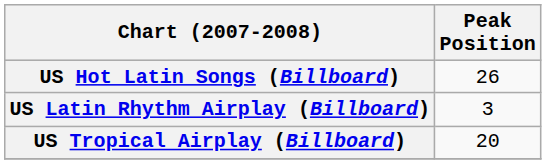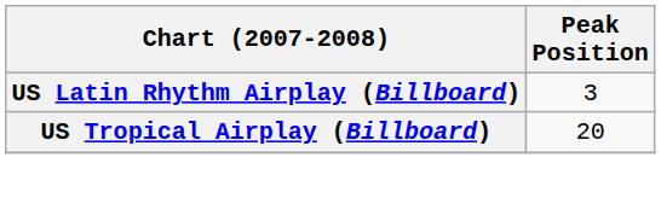 <table class="wikitable plainrowheaders" style="text-align:center;">
 <tr>
 <th scope="col">Chart (2007-2008)</th>
 <th scope="col">Peak <br> Position</th>
-</tr>
-<tr>
-<th scope="row">US <a href='#'>Hot Latin Songs</a> (<em><a href='#'>Billboard</a></em>)</th>
-<td style="text-align:center;">26</td>
 </tr>
 <tr>
 <th scope="row">US <a href='#'>Latin Rhythm Airplay</a> (<em><a href='#'>Billboard</a></em>)</th>
 <td style="text-align:center;">3</td>
 </tr>
 <tr>
 <th scope="row">US <a href='#'>Tropical Airplay</a> (<em><a href='#'>Billboard</a></em>)</th>
 <td style="text-align:center;">20</td>
 </tr>
 <tr>
 </tr>
 </table>
